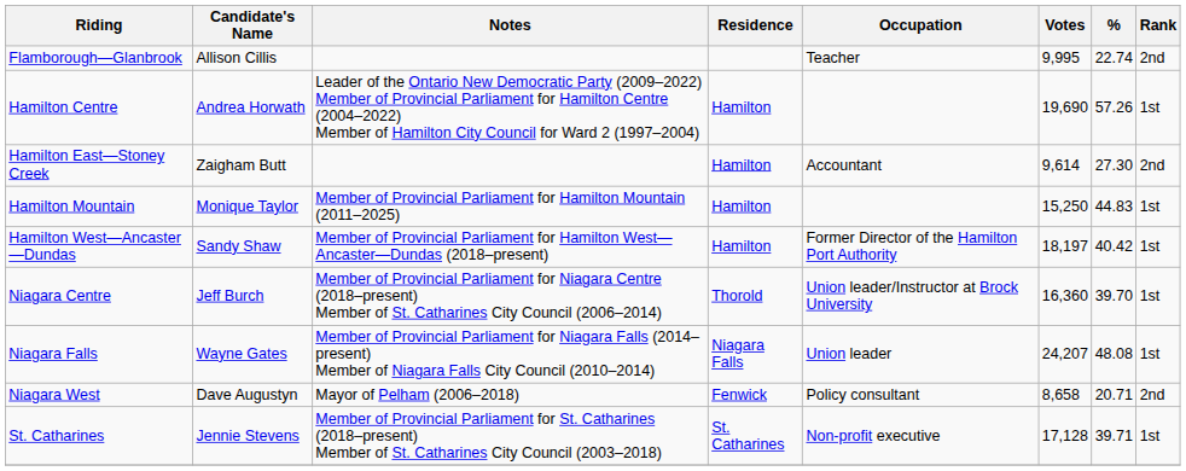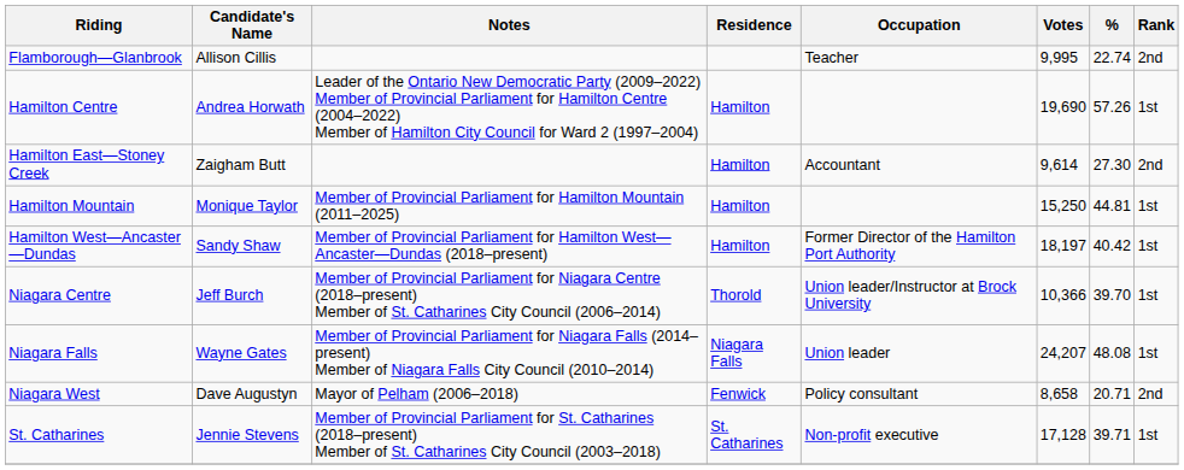 <table class="wikitable sortable">
 <tr>
 <th>Riding<br></th>
 <th>Candidate's Name</th>
 <th>Notes</th>
 <th>Residence</th>
 <th>Occupation</th>
 <th>Votes</th>
 <th>%</th>
 <th>Rank</th>
 </tr>
 <tr>
 <td><a href='#'>Flamborough—Glanbrook</a></td>
 <td>Allison Cillis</td>
 <td></td>
 <td></td>
 <td>Teacher</td>
 <td>9,995</td>
 <td>22.74</td>
 <td>2nd</td>
 </tr>
 <tr>
 <td><a href='#'>Hamilton Centre</a></td>
 <td><a href='#'>Andrea Horwath</a></td>
 <td>Leader of the <a href='#'>Ontario New Democratic Party</a> (2009–2022) <br> <a href='#'>Member of Provincial Parliament</a> for <a href='#'>Hamilton Centre</a> (2004–2022) <br> Member of <a href='#'>Hamilton City Council</a> for Ward 2 (1997–2004)</td>
 <td><a href='#'>Hamilton</a></td>
 <td></td>
 <td>19,690</td>
 <td>57.26</td>
 <td>1st</td>
 </tr>
 <tr>
 <td><a href='#'>Hamilton East—Stoney Creek</a></td>
 <td>Zaigham Butt</td>
 <td></td>
 <td><a href='#'>Hamilton</a></td>
 <td>Accountant</td>
 <td>9,614</td>
 <td>27.30</td>
 <td>2nd</td>
 </tr>
 <tr>
 <td><a href='#'>Hamilton Mountain</a></td>
 <td><a href='#'>Monique Taylor</a></td>
 <td><a href='#'>Member of Provincial Parliament</a> for <a href='#'>Hamilton Mountain</a> (2011–2025)</td>
 <td><a href='#'>Hamilton</a></td>
 <td></td>
 <td>15,250</td>
-<td>44.83</td>
+<td>44.81</td>
 <td>1st</td>
 </tr>
 <tr>
 <td><a href='#'>Hamilton West—Ancaster—Dundas</a></td>
 <td><a href='#'>Sandy Shaw</a></td>
 <td><a href='#'>Member of Provincial Parliament</a> for <a href='#'>Hamilton West—Ancaster—Dundas</a> (2018–present)</td>
 <td><a href='#'>Hamilton</a></td>
 <td>Former Director of the <a href='#'>Hamilton Port Authority</a></td>
 <td>18,197</td>
 <td>40.42</td>
 <td>1st</td>
 </tr>
 <tr>
 <td><a href='#'>Niagara Centre</a></td>
 <td><a href='#'>Jeff Burch</a></td>
 <td><a href='#'>Member of Provincial Parliament</a> for <a href='#'>Niagara Centre</a> (2018–present) <br> Member of <a href='#'>St. Catharines</a> City Council (2006–2014)</td>
 <td><a href='#'>Thorold</a></td>
 <td><a href='#'>Union</a> leader/Instructor at <a href='#'>Brock University</a></td>
-<td>16,360</td>
+<td>10,366</td>
 <td>39.70</td>
 <td>1st</td>
 </tr>
 <tr>
 <td><a href='#'>Niagara Falls</a></td>
 <td><a href='#'>Wayne Gates</a></td>
 <td><a href='#'>Member of Provincial Parliament</a> for <a href='#'>Niagara Falls</a> (2014–present) <br> Member of <a href='#'>Niagara Falls</a> City Council (2010–2014)</td>
 <td><a href='#'>Niagara Falls</a></td>
 <td><a href='#'>Union</a> leader</td>
 <td>24,207</td>
 <td>48.08</td>
 <td>1st</td>
 </tr>
 <tr>
 <td><a href='#'>Niagara West</a></td>
 <td>Dave Augustyn</td>
 <td>Mayor of <a href='#'>Pelham</a> (2006–2018)</td>
 <td><a href='#'>Fenwick</a></td>
 <td>Policy consultant</td>
 <td>8,658</td>
 <td>20.71</td>
 <td>2nd</td>
 </tr>
 <tr>
 <td><a href='#'>St. Catharines</a></td>
 <td><a href='#'>Jennie Stevens</a></td>
 <td><a href='#'>Member of Provincial Parliament</a> for <a href='#'>St. Catharines</a> (2018–present) <br> Member of <a href='#'>St. Catharines</a> City Council (2003–2018)</td>
 <td><a href='#'>St. Catharines</a></td>
 <td><a href='#'>Non-profit</a> executive</td>
 <td>17,128</td>
 <td>39.71</td>
 <td>1st</td>
 </tr>
 <tr>
 </tr>
 </table>
